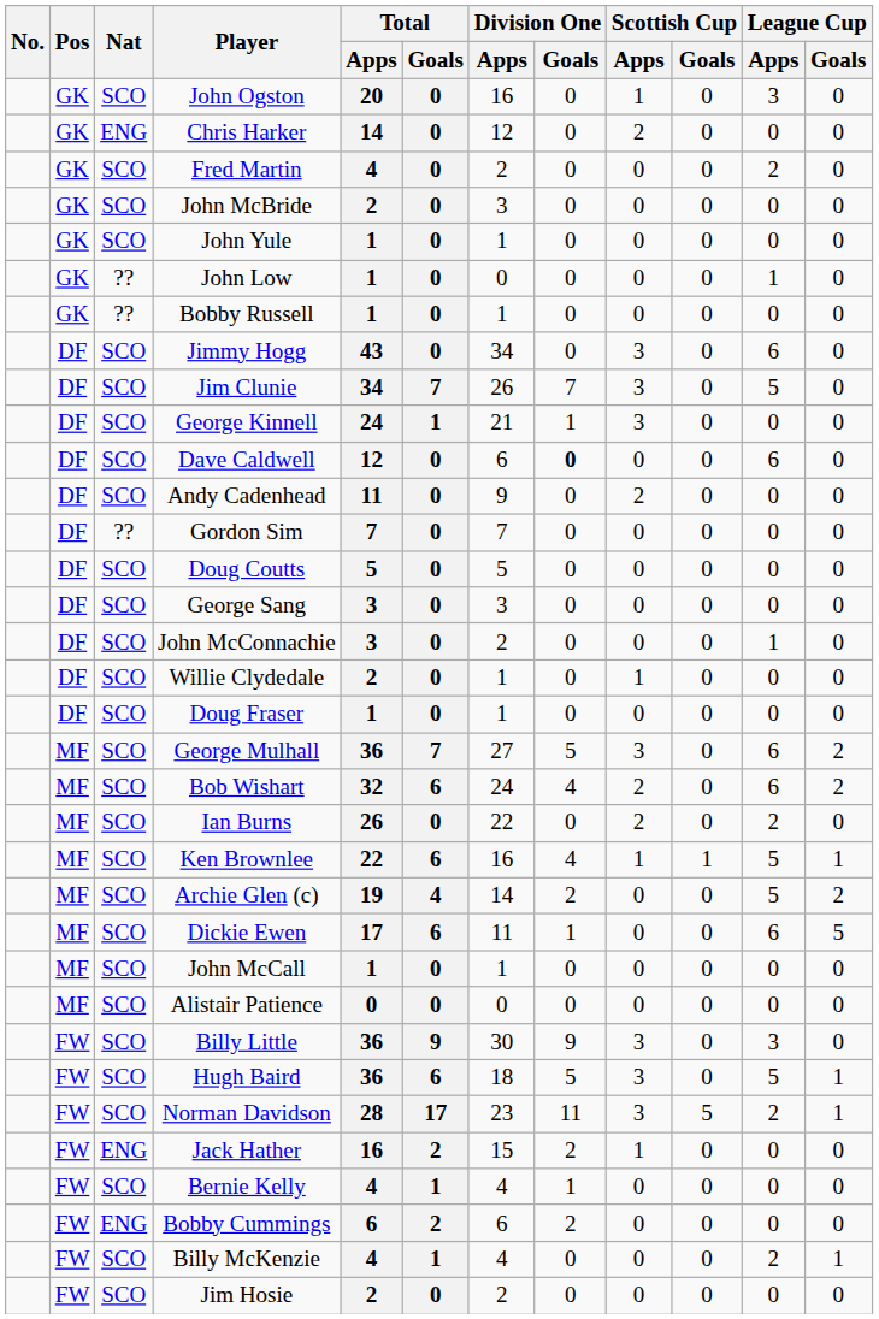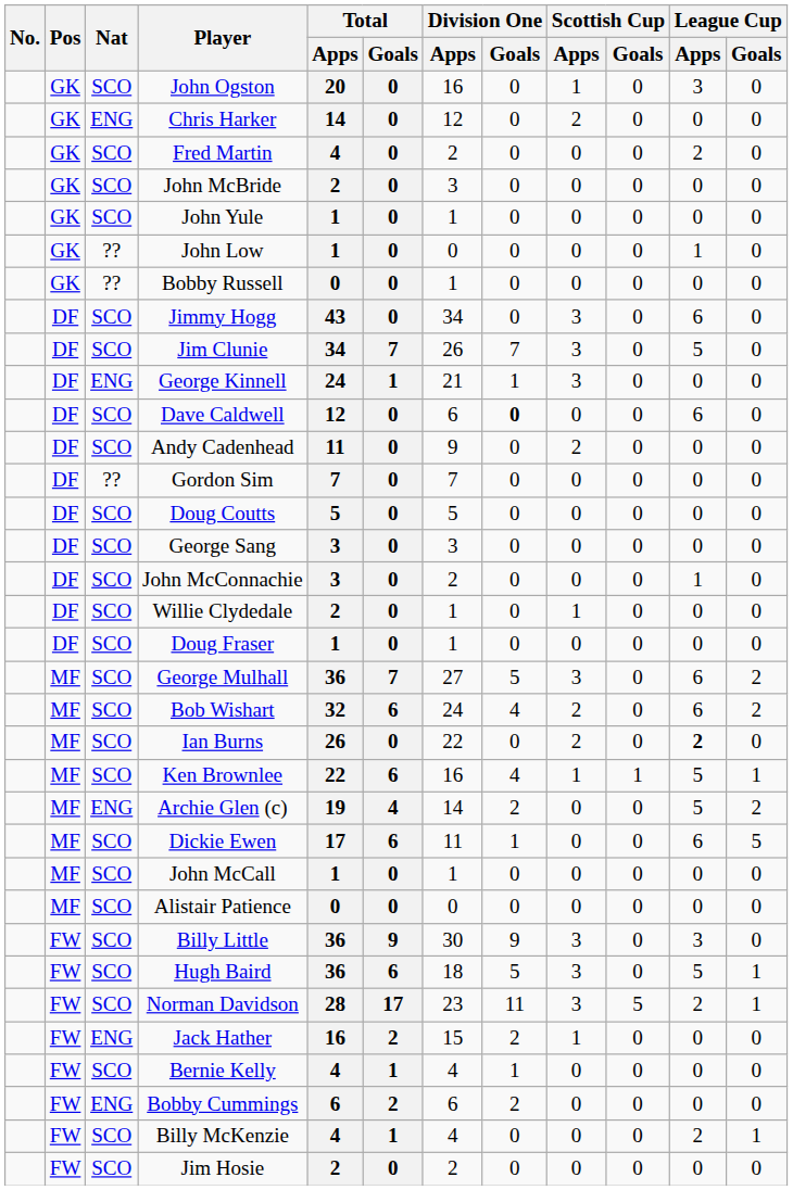 <table class="wikitable sortable" style="text-align: center;">
 <tr>
 <th rowspan="2"><abbr>No.</abbr></th>
 <th rowspan="2"><abbr>Pos</abbr></th>
 <th rowspan="2"><abbr>Nat</abbr></th>
 <th rowspan="2">Player</th>
 <th colspan="2">Total</th>
 <th colspan="2">Division One</th>
 <th colspan="2">Scottish Cup</th>
 <th colspan="2">League Cup</th>
 </tr>
 <tr>
 <th>Apps</th>
 <th>Goals</th>
 <th>Apps</th>
 <th>Goals</th>
 <th>Apps</th>
 <th>Goals</th>
 <th>Apps</th>
 <th>Goals</th>
 </tr>
 <tr>
 <td></td>
 <td><a href='#'>GK</a></td>
 <td> <a href='#'>SCO</a></td>
 <td><a href='#'>John Ogston</a></td>
 <th>20</th>
 <th>0</th>
 <td>16</td>
 <td>0</td>
 <td>1</td>
 <td>0</td>
 <td>3</td>
 <td>0</td>
 </tr>
 <tr>
 <td></td>
 <td><a href='#'>GK</a></td>
 <td> <a href='#'>ENG</a></td>
 <td><a href='#'>Chris Harker</a></td>
 <th>14</th>
 <th>0</th>
 <td>12</td>
 <td>0</td>
 <td>2</td>
 <td>0</td>
 <td>0</td>
 <td>0</td>
 </tr>
 <tr>
 <td></td>
 <td><a href='#'>GK</a></td>
 <td> <a href='#'>SCO</a></td>
 <td><a href='#'>Fred Martin</a></td>
 <th>4</th>
 <th>0</th>
 <td>2</td>
 <td>0</td>
 <td>0</td>
 <td>0</td>
 <td>2</td>
 <td>0</td>
 </tr>
 <tr>
 <td></td>
 <td><a href='#'>GK</a></td>
 <td> <a href='#'>SCO</a></td>
 <td>John McBride</td>
 <th>2</th>
 <th>0</th>
 <td>3</td>
 <td>0</td>
 <td>0</td>
 <td>0</td>
 <td>0</td>
 <td>0</td>
 </tr>
 <tr>
 <td></td>
 <td><a href='#'>GK</a></td>
 <td> <a href='#'>SCO</a></td>
 <td>John Yule</td>
 <th>1</th>
 <th>0</th>
 <td>1</td>
 <td>0</td>
 <td>0</td>
 <td>0</td>
 <td>0</td>
 <td>0</td>
 </tr>
 <tr>
 <td></td>
 <td><a href='#'>GK</a></td>
 <td>??</td>
 <td>John Low</td>
 <th>1</th>
 <th>0</th>
 <td>0</td>
 <td>0</td>
 <td>0</td>
 <td>0</td>
 <td>1</td>
 <td>0</td>
 </tr>
 <tr>
 <td></td>
 <td><a href='#'>GK</a></td>
 <td>??</td>
 <td>Bobby Russell</td>
-<th>1</th>
+<th>0</th>
 <th>0</th>
 <td>1</td>
 <td>0</td>
 <td>0</td>
 <td>0</td>
 <td>0</td>
 <td>0</td>
 </tr>
 <tr>
 <td></td>
 <td><a href='#'>DF</a></td>
 <td> <a href='#'>SCO</a></td>
 <td><a href='#'>Jimmy Hogg</a></td>
 <th>43</th>
 <th>0</th>
 <td>34</td>
 <td>0</td>
 <td>3</td>
 <td>0</td>
 <td>6</td>
 <td>0</td>
 </tr>
 <tr>
 <td></td>
 <td><a href='#'>DF</a></td>
 <td> <a href='#'>SCO</a></td>
 <td><a href='#'>Jim Clunie</a></td>
 <th>34</th>
 <th>7</th>
 <td>26</td>
 <td>7</td>
 <td>3</td>
 <td>0</td>
 <td>5</td>
 <td>0</td>
 </tr>
 <tr>
 <td></td>
 <td><a href='#'>DF</a></td>
-<td> <a href='#'>SCO</a></td>
+<td> <a href='#'>ENG</a></td>
 <td><a href='#'>George Kinnell</a></td>
 <th>24</th>
 <th>1</th>
 <td>21</td>
 <td>1</td>
 <td>3</td>
 <td>0</td>
 <td>0</td>
 <td>0</td>
 </tr>
 <tr>
 <td></td>
 <td><a href='#'>DF</a></td>
 <td> <a href='#'>SCO</a></td>
 <td><a href='#'>Dave Caldwell</a></td>
 <th>12</th>
 <th>0</th>
 <td>6</td>
 <td><strong>0</strong></td>
 <td>0</td>
 <td>0</td>
 <td>6</td>
 <td>0</td>
 </tr>
 <tr>
 <td></td>
 <td><a href='#'>DF</a></td>
 <td> <a href='#'>SCO</a></td>
 <td>Andy Cadenhead</td>
 <th>11</th>
 <th>0</th>
 <td>9</td>
 <td>0</td>
 <td>2</td>
 <td>0</td>
 <td>0</td>
 <td>0</td>
 </tr>
 <tr>
 <td></td>
 <td><a href='#'>DF</a></td>
 <td>??</td>
 <td>Gordon Sim</td>
 <th>7</th>
 <th>0</th>
 <td>7</td>
 <td>0</td>
 <td>0</td>
 <td>0</td>
 <td>0</td>
 <td>0</td>
 </tr>
 <tr>
 <td></td>
 <td><a href='#'>DF</a></td>
 <td> <a href='#'>SCO</a></td>
 <td><a href='#'>Doug Coutts</a></td>
 <th>5</th>
 <th>0</th>
 <td>5</td>
 <td>0</td>
 <td>0</td>
 <td>0</td>
 <td>0</td>
 <td>0</td>
 </tr>
 <tr>
 <td></td>
 <td><a href='#'>DF</a></td>
 <td> <a href='#'>SCO</a></td>
 <td>George Sang</td>
 <th>3</th>
 <th>0</th>
 <td>3</td>
 <td>0</td>
 <td>0</td>
 <td>0</td>
 <td>0</td>
 <td>0</td>
 </tr>
 <tr>
 <td></td>
 <td><a href='#'>DF</a></td>
 <td> <a href='#'>SCO</a></td>
 <td>John McConnachie</td>
 <th>3</th>
 <th>0</th>
 <td>2</td>
 <td>0</td>
 <td>0</td>
 <td>0</td>
 <td>1</td>
 <td>0</td>
 </tr>
 <tr>
 <td></td>
 <td><a href='#'>DF</a></td>
 <td> <a href='#'>SCO</a></td>
 <td>Willie Clydedale</td>
 <th>2</th>
 <th>0</th>
 <td>1</td>
 <td>0</td>
 <td>1</td>
 <td>0</td>
 <td>0</td>
 <td>0</td>
 </tr>
 <tr>
 <td></td>
 <td><a href='#'>DF</a></td>
 <td> <a href='#'>SCO</a></td>
 <td><a href='#'>Doug Fraser</a></td>
 <th>1</th>
 <th>0</th>
 <td>1</td>
 <td>0</td>
 <td>0</td>
 <td>0</td>
 <td>0</td>
 <td>0</td>
 </tr>
 <tr>
 <td></td>
 <td><a href='#'>MF</a></td>
 <td> <a href='#'>SCO</a></td>
 <td><a href='#'>George Mulhall</a></td>
 <th>36</th>
 <th>7</th>
 <td>27</td>
 <td>5</td>
 <td>3</td>
 <td>0</td>
 <td>6</td>
 <td>2</td>
 </tr>
 <tr>
 <td></td>
 <td><a href='#'>MF</a></td>
 <td> <a href='#'>SCO</a></td>
 <td><a href='#'>Bob Wishart</a></td>
 <th>32</th>
 <th>6</th>
 <td>24</td>
 <td>4</td>
 <td>2</td>
 <td>0</td>
 <td>6</td>
 <td>2</td>
 </tr>
 <tr>
 <td></td>
 <td><a href='#'>MF</a></td>
 <td> <a href='#'>SCO</a></td>
 <td><a href='#'>Ian Burns</a></td>
 <th>26</th>
 <th>0</th>
 <td>22</td>
 <td>0</td>
 <td>2</td>
 <td>0</td>
-<td>2</td>
+<td><strong>2</strong></td>
 <td>0</td>
 </tr>
 <tr>
 <td></td>
 <td><a href='#'>MF</a></td>
 <td> <a href='#'>SCO</a></td>
 <td><a href='#'>Ken Brownlee</a></td>
 <th>22</th>
 <th>6</th>
 <td>16</td>
 <td>4</td>
 <td>1</td>
 <td>1</td>
 <td>5</td>
 <td>1</td>
 </tr>
 <tr>
 <td></td>
 <td><a href='#'>MF</a></td>
-<td> <a href='#'>SCO</a></td>
+<td> <a href='#'>ENG</a></td>
 <td><a href='#'>Archie Glen</a> (c)</td>
 <th>19</th>
 <th>4</th>
 <td>14</td>
 <td>2</td>
 <td>0</td>
 <td>0</td>
 <td>5</td>
 <td>2</td>
 </tr>
 <tr>
 <td></td>
 <td><a href='#'>MF</a></td>
 <td> <a href='#'>SCO</a></td>
 <td><a href='#'>Dickie Ewen</a></td>
 <th>17</th>
 <th>6</th>
 <td>11</td>
 <td>1</td>
 <td>0</td>
 <td>0</td>
 <td>6</td>
 <td>5</td>
 </tr>
 <tr>
 <td></td>
 <td><a href='#'>MF</a></td>
 <td> <a href='#'>SCO</a></td>
 <td>John McCall</td>
 <th>1</th>
 <th>0</th>
 <td>1</td>
 <td>0</td>
 <td>0</td>
 <td>0</td>
 <td>0</td>
 <td>0</td>
 </tr>
 <tr>
 <td></td>
 <td><a href='#'>MF</a></td>
 <td> <a href='#'>SCO</a></td>
 <td>Alistair Patience</td>
 <th>0</th>
 <th>0</th>
 <td>0</td>
 <td>0</td>
 <td>0</td>
 <td>0</td>
 <td>0</td>
 <td>0</td>
 </tr>
 <tr>
 <td></td>
 <td><a href='#'>FW</a></td>
 <td> <a href='#'>SCO</a></td>
 <td><a href='#'>Billy Little</a></td>
 <th>36</th>
 <th>9</th>
 <td>30</td>
 <td>9</td>
 <td>3</td>
 <td>0</td>
 <td>3</td>
 <td>0</td>
 </tr>
 <tr>
 <td></td>
 <td><a href='#'>FW</a></td>
 <td> <a href='#'>SCO</a></td>
 <td><a href='#'>Hugh Baird</a></td>
 <th>36</th>
 <th>6</th>
 <td>18</td>
 <td>5</td>
 <td>3</td>
 <td>0</td>
 <td>5</td>
 <td>1</td>
 </tr>
 <tr>
 <td></td>
 <td><a href='#'>FW</a></td>
 <td> <a href='#'>SCO</a></td>
 <td><a href='#'>Norman Davidson</a></td>
 <th>28</th>
 <th>17</th>
 <td>23</td>
 <td>11</td>
 <td>3</td>
 <td>5</td>
 <td>2</td>
 <td>1</td>
 </tr>
 <tr>
 <td></td>
 <td><a href='#'>FW</a></td>
 <td> <a href='#'>ENG</a></td>
 <td><a href='#'>Jack Hather</a></td>
 <th>16</th>
 <th>2</th>
 <td>15</td>
 <td>2</td>
 <td>1</td>
 <td>0</td>
 <td>0</td>
 <td>0</td>
 </tr>
 <tr>
 <td></td>
 <td><a href='#'>FW</a></td>
 <td> <a href='#'>SCO</a></td>
 <td><a href='#'>Bernie Kelly</a></td>
 <th>4</th>
 <th>1</th>
 <td>4</td>
 <td>1</td>
 <td>0</td>
 <td>0</td>
 <td>0</td>
 <td>0</td>
 </tr>
 <tr>
 <td></td>
 <td><a href='#'>FW</a></td>
 <td> <a href='#'>ENG</a></td>
 <td><a href='#'>Bobby Cummings</a></td>
 <th>6</th>
 <th>2</th>
 <td>6</td>
 <td>2</td>
 <td>0</td>
 <td>0</td>
 <td>0</td>
 <td>0</td>
 </tr>
 <tr>
 <td></td>
 <td><a href='#'>FW</a></td>
 <td> <a href='#'>SCO</a></td>
 <td>Billy McKenzie</td>
 <th>4</th>
 <th>1</th>
 <td>4</td>
 <td>0</td>
 <td>0</td>
 <td>0</td>
 <td>2</td>
 <td>1</td>
 </tr>
 <tr>
 <td></td>
 <td><a href='#'>FW</a></td>
 <td> <a href='#'>SCO</a></td>
 <td>Jim Hosie</td>
 <th>2</th>
 <th>0</th>
 <td>2</td>
 <td>0</td>
 <td>0</td>
 <td>0</td>
 <td>0</td>
 <td>0</td>
 </tr>
 </table>
